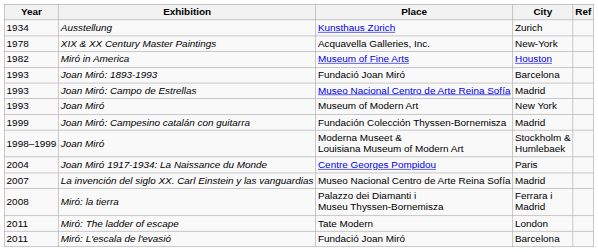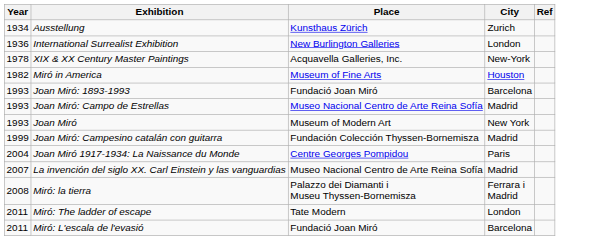 <table class="wikitable">
 <tr>
 <th>Year</th>
 <th>Exhibition</th>
 <th>Place</th>
 <th>City</th>
 <th>Ref</th>
 </tr>
 <tr ----->
 <td>1934</td>
 <td><em>Ausstellung</em></td>
 <td><a href='#'>Kunsthaus Zürich</a></td>
 <td>Zurich</td>
+<td></td>
+</tr>
+<tr ----->
+<td>1936</td>
+<td><em>International Surrealist Exhibition</em></td>
+<td><a href='#'>New Burlington Galleries</a></td>
+<td>London</td>
 <td></td>
 </tr>
 <tr ----->
 <td>1978</td>
 <td><em>XIX & XX Century Master Paintings</em></td>
 <td>Acquavella Galleries, Inc.</td>
 <td>New-York</td>
 <td></td>
 </tr>
 <tr ----->
 <td>1982</td>
 <td><em>Miró in America</em></td>
 <td><a href='#'>Museum of Fine Arts</a></td>
 <td><a href='#'>Houston</a></td>
 <td></td>
 </tr>
 <tr ----->
 <td>1993</td>
 <td><em>Joan Miró: 1893-1993</em></td>
 <td>Fundació Joan Miró</td>
 <td>Barcelona</td>
 <td></td>
 </tr>
 <tr ----->
 <td>1993</td>
 <td><em>Joan Miró: Campo de Estrellas</em></td>
 <td><a href='#'>Museo Nacional Centro de Arte Reina Sofía</a></td>
 <td>Madrid</td>
 <td></td>
 </tr>
 <tr ----->
 <td>1993</td>
 <td><em>Joan Miró</em></td>
 <td>Museum of Modern Art</td>
 <td>New York</td>
 <td></td>
 </tr>
 <tr ----->
 <td>1999</td>
 <td><em>Joan Miró: Campesino catalán con guitarra</em></td>
 <td>Fundación Colección Thyssen-Bornemisza</td>
 <td>Madrid</td>
 <td></td>
 </tr>
 <tr ----->
-<td>1998–1999</td>
-<td><em>Joan Miró</em></td>
-<td>Moderna Museet &<br> Louisiana Museum of Modern Art</td>
-<td>Stockholm &<br>Humlebaek</td>
-<td></td>
-</tr>
-<tr ----->
 <td>2004</td>
 <td><em>Joan Miró 1917-1934: La Naissance du Monde</em></td>
 <td><a href='#'>Centre Georges Pompidou</a></td>
 <td>Paris</td>
 <td></td>
 </tr>
 <tr ----->
 <td>2007</td>
 <td><em>La invención del siglo XX. Carl Einstein y las vanguardias</em></td>
 <td>Museo Nacional Centro de Arte Reina Sofía</td>
 <td>Madrid</td>
 <td></td>
 </tr>
 <tr ----->
 <td>2008</td>
 <td><em>Miró: la tierra</em></td>
 <td>Palazzo dei Diamanti i<br> Museu Thyssen-Bornemisza</td>
 <td>Ferrara i<br>Madrid</td>
 <td></td>
 </tr>
 <tr ----->
 <td>2011</td>
 <td><em>Miró: The ladder of escape</em></td>
 <td>Tate Modern</td>
 <td>London</td>
 <td></td>
 </tr>
 <tr ----->
 <td>2011</td>
 <td><em>Miró: L'escala de l'evasió</em></td>
 <td>Fundació Joan Miró</td>
 <td>Barcelona</td>
 <td></td>
 </tr>
 </table>
